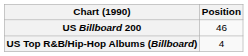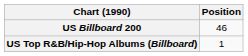 <table class="wikitable sortable plainrowheaders" style="text-align:center">
 <tr>
 <th scope="col">Chart (1990)</th>
 <th scope="col">Position</th>
 </tr>
 <tr>
 <th scope="row">US <em>Billboard</em> 200</th>
 <td>46</td>
 </tr>
 <tr>
 <th scope="row">US Top R&B/Hip-Hop Albums (<em>Billboard</em>)</th>
-<td>4</td>
+<td>1</td>
 </tr>
 </table>
